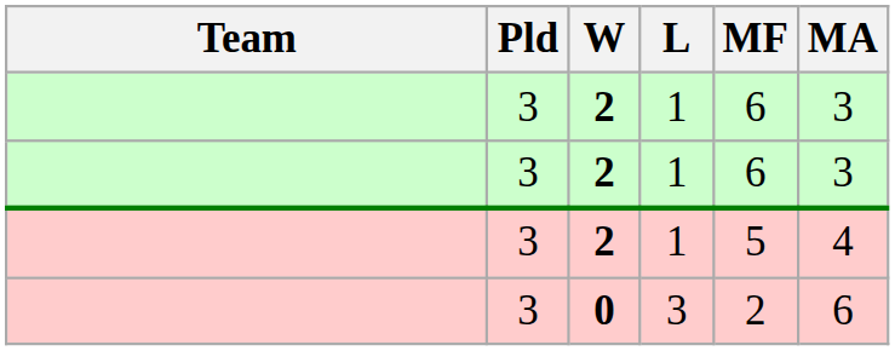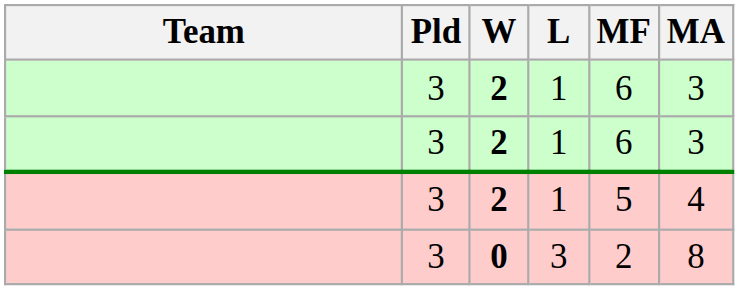 <table class=wikitable style="text-align:center">
 <tr>
 <th width=175>Team</th>
 <th width=20>Pld</th>
 <th width=20>W</th>
 <th width=20>L</th>
 <th width=20>MF</th>
 <th width=20>MA</th>
 </tr>
 <tr bgcolor=ccffcc>
 <td style="text-align:left"></td>
 <td>3</td>
 <td><strong>2</strong></td>
 <td>1</td>
 <td>6</td>
 <td>3</td>
 </tr>
 <tr bgcolor=ccffcc style="border-bottom:2px solid green;">
 <td style="text-align:left"></td>
 <td>3</td>
 <td><strong>2</strong></td>
 <td>1</td>
 <td>6</td>
 <td>3</td>
 </tr>
 <tr bgcolor=ffcccc>
 <td style="text-align:left"></td>
 <td>3</td>
 <td><strong>2</strong></td>
 <td>1</td>
 <td>5</td>
 <td>4</td>
 </tr>
 <tr bgcolor=ffcccc>
 <td style="text-align:left"></td>
 <td>3</td>
 <td><strong>0</strong></td>
 <td>3</td>
 <td>2</td>
-<td>6</td>
+<td>8</td>
 </tr>
 </table>
